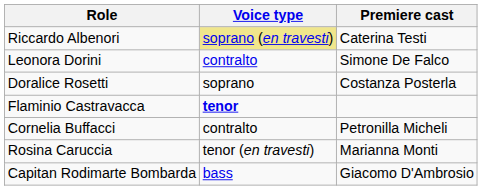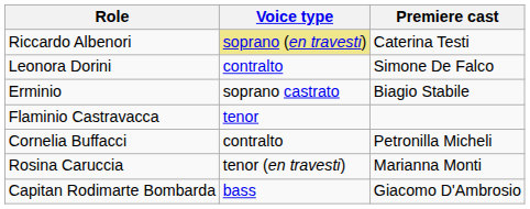 <table class="wikitable">
 <tr>
 <th>Role</th>
 <th><a href='#'>Voice type</a></th>
 <th>Premiere cast</th>
 </tr>
 <tr>
 <td>Riccardo Albenori</td>
 <td style="background: khaki;"><a href='#'>soprano</a> (<em><a href='#'>en travesti</a></em>)</td>
 <td>Caterina Testi</td>
 </tr>
 <tr>
 <td>Leonora Dorini</td>
 <td><a href='#'>contralto</a></td>
 <td>Simone De Falco</td>
 </tr>
 <tr>
-<td>Doralice Rosetti</td>
-<td>soprano</td>
-<td>Costanza Posterla</td>
+<td>Erminio</td>
+<td>soprano <a href='#'>castrato</a></td>
+<td>Biagio Stabile</td>
 </tr>
 <tr>
 <td>Flaminio Castravacca</td>
-<td><strong><a href='#'>tenor</a></strong></td>
+<td><a href='#'>tenor</a></td>
 <td></td>
 </tr>
 <tr>
 <td>Cornelia Buffacci</td>
 <td>contralto</td>
 <td>Petronilla Micheli</td>
 </tr>
 <tr>
 <td>Rosina Caruccia</td>
 <td>tenor (<em>en travesti</em>)</td>
 <td>Marianna Monti</td>
 </tr>
 <tr>
 <td>Capitan Rodimarte Bombarda</td>
 <td><a href='#'>bass</a></td>
 <td>Giacomo D'Ambrosio</td>
 </tr>
 </table>
